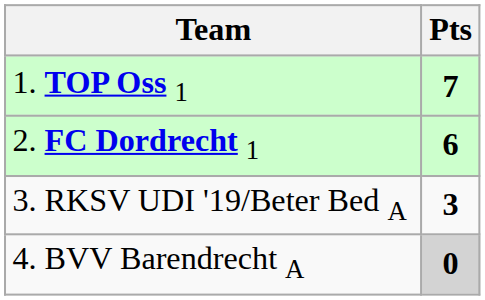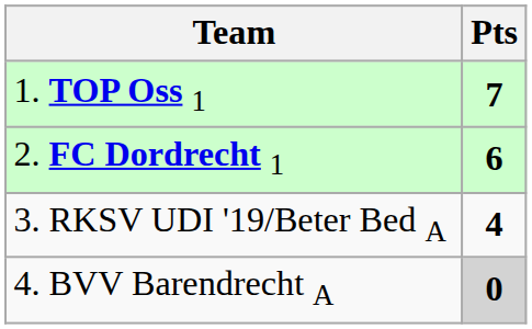 <table class="wikitable" style="text-align:center; float:left; margin-right:1em">
 <tr>
 <th style="width:200px">Team</th>
 <th width=20>Pts</th>
 </tr>
 <tr bgcolor=ccffcc>
 <td align=left>1. <strong><a href='#'>TOP Oss</a></strong> <sub>1</sub></td>
 <td><strong>7</strong></td>
 </tr>
 <tr bgcolor=ccffcc>
 <td align=left>2. <strong><a href='#'>FC Dordrecht</a></strong> <sub>1</sub></td>
 <td><strong>6</strong></td>
 </tr>
 <tr>
 <td align=left>3. RKSV UDI '19/Beter Bed <sub>A</sub></td>
-<td><strong>3</strong></td>
+<td><strong>4</strong></td>
 </tr>
 <tr>
 <td align=left>4. BVV Barendrecht <sub>A</sub></td>
 <td style="background: lightgrey;"><strong>0</strong></td>
 </tr>
 </table>
